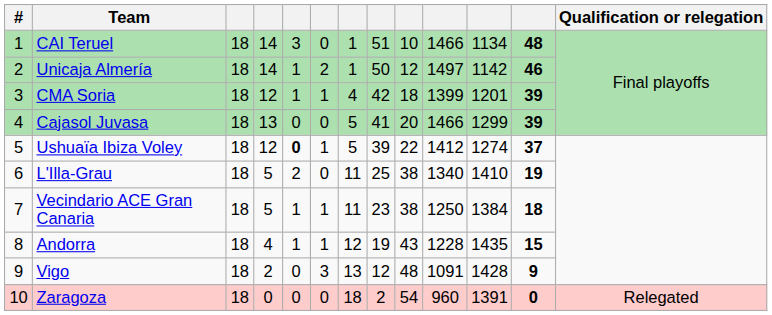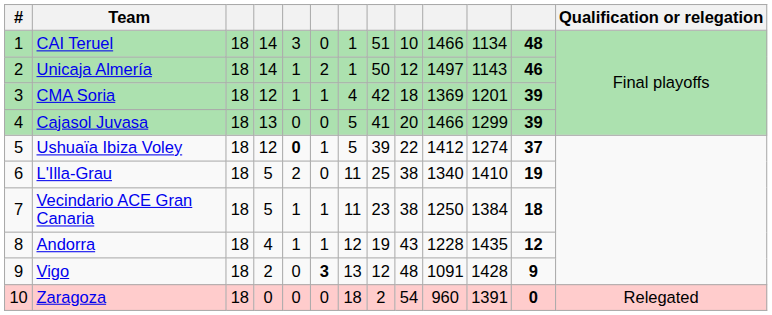 <table class="wikitable" style="text-align:center;">
 <tr>
 <th width=20>#</th>
 <th width=180>Team</th>
 <th width=20></th>
 <th width=20></th>
 <th width=20></th>
 <th width=20></th>
 <th width=20></th>
 <th width=20></th>
 <th width=20></th>
 <th width=35></th>
 <th width=35></th>
 <th width=35></th>
 <th>Qualification or relegation</th>
 </tr>
 <tr style="background: #ACE1AF">
 <td>1</td>
 <td align=left><a href='#'>CAI Teruel</a></td>
 <td>18</td>
 <td>14</td>
 <td>3</td>
 <td>0</td>
 <td>1</td>
 <td>51</td>
 <td>10</td>
 <td>1466</td>
 <td>1134</td>
 <td><strong>48</strong></td>
 <td rowspan=4>Final playoffs</td>
 </tr>
 <tr style="background: #ACE1AF">
 <td>2</td>
 <td align=left><a href='#'>Unicaja Almería</a></td>
 <td>18</td>
 <td>14</td>
 <td>1</td>
 <td>2</td>
 <td>1</td>
 <td>50</td>
 <td>12</td>
 <td>1497</td>
-<td>1142</td>
+<td>1143</td>
 <td><strong>46</strong></td>
 </tr>
 <tr style="background: #ACE1AF">
 <td>3</td>
 <td align=left><a href='#'>CMA Soria</a></td>
 <td>18</td>
 <td>12</td>
 <td>1</td>
 <td>1</td>
 <td>4</td>
 <td>42</td>
 <td>18</td>
-<td>1399</td>
+<td>1369</td>
 <td>1201</td>
 <td><strong>39</strong></td>
 </tr>
 <tr style="background: #ACE1AF">
 <td>4</td>
 <td align=left><a href='#'>Cajasol Juvasa</a></td>
 <td>18</td>
 <td>13</td>
 <td>0</td>
 <td>0</td>
 <td>5</td>
 <td>41</td>
 <td>20</td>
 <td>1466</td>
 <td>1299</td>
 <td><strong>39</strong></td>
 </tr>
 <tr>
 <td>5</td>
 <td align=left><a href='#'>Ushuaïa Ibiza Voley</a></td>
 <td>18</td>
 <td>12</td>
 <td><strong>0</strong></td>
 <td>1</td>
 <td>5</td>
 <td>39</td>
 <td>22</td>
 <td>1412</td>
 <td>1274</td>
 <td><strong>37</strong></td>
 </tr>
 <tr>
 <td>6</td>
 <td align=left><a href='#'>L'Illa-Grau</a></td>
 <td>18</td>
 <td>5</td>
 <td>2</td>
 <td>0</td>
 <td>11</td>
 <td>25</td>
 <td>38</td>
 <td>1340</td>
 <td>1410</td>
 <td><strong>19</strong></td>
 </tr>
 <tr>
 <td>7</td>
 <td align=left><a href='#'>Vecindario ACE Gran Canaria</a></td>
 <td>18</td>
 <td>5</td>
 <td>1</td>
 <td>1</td>
 <td>11</td>
 <td>23</td>
 <td>38</td>
 <td>1250</td>
 <td>1384</td>
 <td><strong>18</strong></td>
 </tr>
 <tr>
 <td>8</td>
 <td align=left><a href='#'>Andorra</a></td>
 <td>18</td>
 <td>4</td>
 <td>1</td>
 <td>1</td>
 <td>12</td>
 <td>19</td>
 <td>43</td>
 <td>1228</td>
 <td>1435</td>
-<td><strong>15</strong></td>
+<td><strong>12</strong></td>
 </tr>
 <tr>
 <td>9</td>
 <td align=left><a href='#'>Vigo</a></td>
 <td>18</td>
 <td>2</td>
 <td>0</td>
-<td>3</td>
+<td><strong>3</strong></td>
 <td>13</td>
 <td>12</td>
 <td>48</td>
 <td>1091</td>
 <td>1428</td>
 <td><strong>9</strong></td>
 </tr>
 <tr style="background: #FFCCCC;">
 <td>10</td>
 <td align=left><a href='#'>Zaragoza</a></td>
 <td>18</td>
 <td>0</td>
 <td>0</td>
 <td>0</td>
 <td>18</td>
 <td>2</td>
 <td>54</td>
 <td>960</td>
 <td>1391</td>
 <td><strong>0</strong></td>
 <td rowspan=1>Relegated</td>
 </tr>
 </table>
